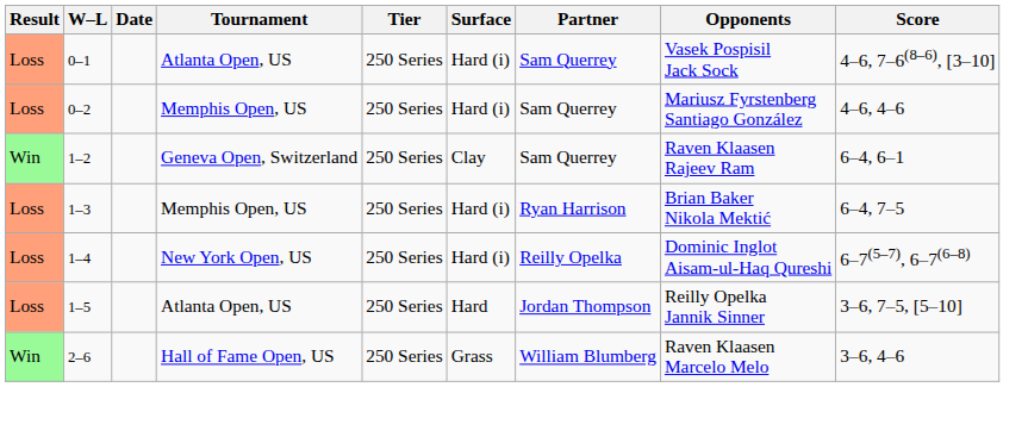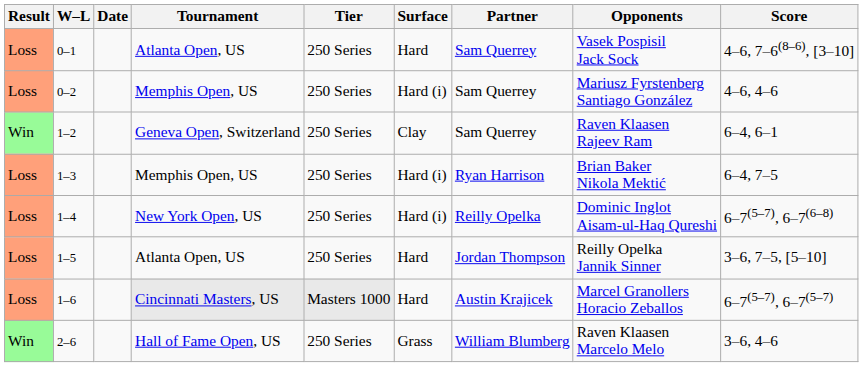 <table class="sortable wikitable">
 <tr>
 <th>Result</th>
 <th class="unsortable">W–L</th>
 <th>Date</th>
 <th>Tournament</th>
 <th>Tier</th>
 <th>Surface</th>
 <th>Partner</th>
 <th>Opponents</th>
 <th class="unsortable">Score</th>
 </tr>
 <tr>
 <td bgcolor=FFA07A>Loss</td>
 <td><small>0–1</small></td>
 <td><a href='#'></a></td>
 <td><a href='#'>Atlanta Open</a>, US</td>
 <td>250 Series</td>
-<td>Hard (i)</td>
+<td>Hard</td>
 <td> <a href='#'>Sam Querrey</a></td>
 <td> <a href='#'>Vasek Pospisil</a><br> <a href='#'>Jack Sock</a></td>
 <td>4–6, 7–6<sup>(8–6)</sup>, [3–10]</td>
 </tr>
 <tr>
 <td bgcolor=FFA07A>Loss</td>
 <td><small>0–2</small></td>
 <td><a href='#'></a></td>
 <td><a href='#'>Memphis Open</a>, US</td>
 <td>250 Series</td>
 <td>Hard (i)</td>
 <td> Sam Querrey</td>
 <td> <a href='#'>Mariusz Fyrstenberg</a><br> <a href='#'>Santiago González</a></td>
 <td>4–6, 4–6</td>
 </tr>
 <tr>
 <td bgcolor=98FB98>Win</td>
 <td><small>1–2</small></td>
 <td><a href='#'></a></td>
 <td><a href='#'>Geneva Open</a>, Switzerland</td>
 <td>250 Series</td>
 <td>Clay</td>
 <td> Sam Querrey</td>
 <td> <a href='#'>Raven Klaasen</a><br> <a href='#'>Rajeev Ram</a></td>
 <td>6–4, 6–1</td>
 </tr>
 <tr>
 <td bgcolor=FFA07A>Loss</td>
 <td><small>1–3</small></td>
 <td><a href='#'></a></td>
 <td>Memphis Open, US</td>
 <td>250 Series</td>
 <td>Hard (i)</td>
 <td> <a href='#'>Ryan Harrison</a></td>
 <td> <a href='#'>Brian Baker</a><br> <a href='#'>Nikola Mektić</a></td>
 <td>6–4, 7–5</td>
 </tr>
 <tr>
 <td bgcolor=FFA07A>Loss</td>
 <td><small>1–4</small></td>
 <td><a href='#'></a></td>
 <td><a href='#'>New York Open</a>, US</td>
 <td>250 Series</td>
 <td>Hard (i)</td>
 <td> <a href='#'>Reilly Opelka</a></td>
 <td> <a href='#'>Dominic Inglot</a><br> <a href='#'>Aisam-ul-Haq Qureshi</a></td>
 <td>6–7<sup>(5–7)</sup>, 6–7<sup>(6–8)</sup></td>
 </tr>
 <tr>
 <td bgcolor=FFA07A>Loss</td>
 <td><small>1–5</small></td>
 <td><a href='#'></a></td>
 <td>Atlanta Open, US</td>
 <td>250 Series</td>
 <td>Hard</td>
 <td> <a href='#'>Jordan Thompson</a></td>
 <td> Reilly Opelka<br> <a href='#'>Jannik Sinner</a></td>
 <td>3–6, 7–5, [5–10]</td>
 </tr>
 <tr>
+<td bgcolor=FFA07A>Loss</td>
+<td><small>1–6</small></td>
+<td><a href='#'></a></td>
+<td style="background:#e9e9e9;"><a href='#'>Cincinnati Masters</a>, US</td>
+<td style="background:#e9e9e9;">Masters 1000</td>
+<td>Hard</td>
+<td> <a href='#'>Austin Krajicek</a></td>
+<td> <a href='#'>Marcel Granollers</a><br> <a href='#'>Horacio Zeballos</a></td>
+<td>6–7<sup>(5–7)</sup>, 6–7<sup>(5–7)</sup></td>
+</tr>
+<tr>
 <td bgcolor=98FB98>Win</td>
 <td><small>2–6</small></td>
 <td><a href='#'></a></td>
 <td><a href='#'>Hall of Fame Open</a>, US</td>
 <td>250 Series</td>
 <td>Grass</td>
 <td> <a href='#'>William Blumberg</a></td>
 <td> Raven Klaasen<br> <a href='#'>Marcelo Melo</a></td>
 <td>3–6, 4–6</td>
 </tr>
 </table>
